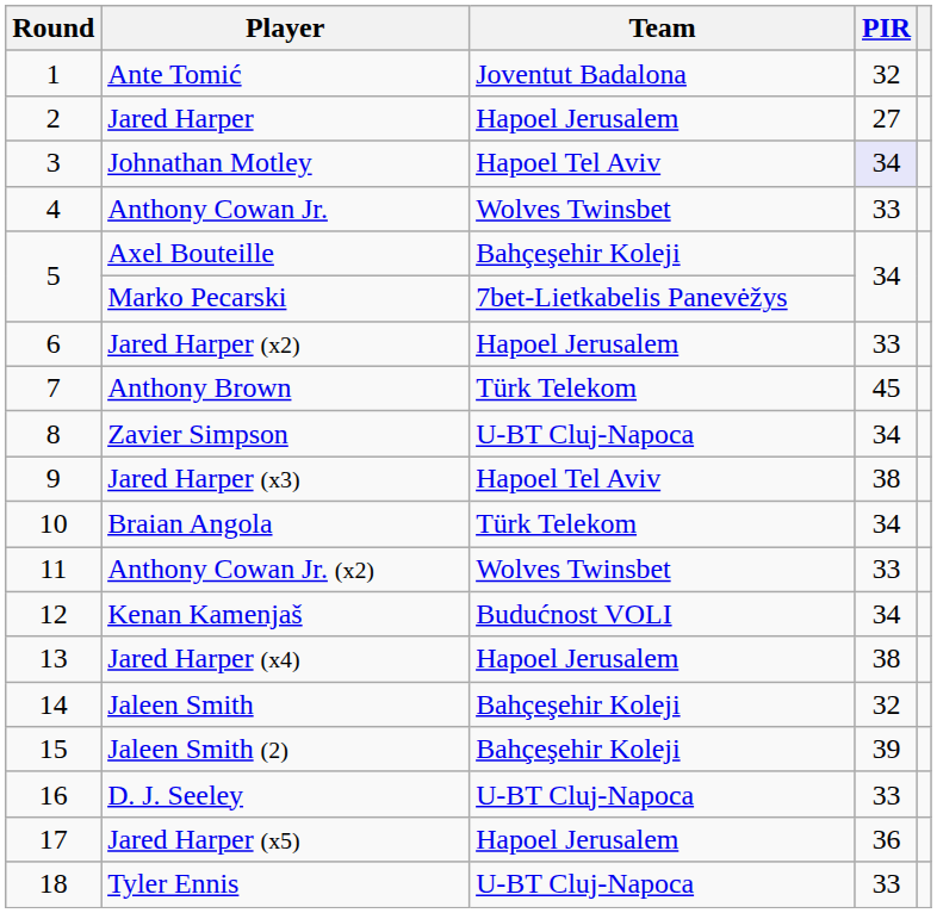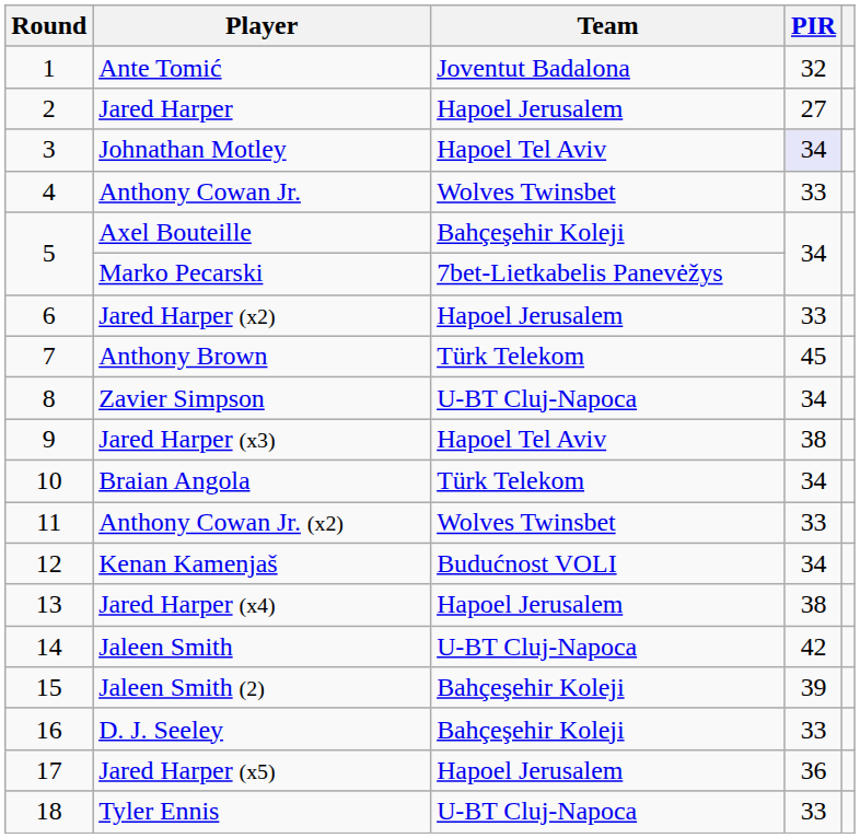 <table class="wikitable sortable" style="text-align: center;">
 <tr>
 <th>Round</th>
 <th style="width:200px;">Player</th>
 <th style="width:210px;">Team</th>
 <th><a href='#'>PIR</a></th>
 <th></th>
 </tr>
 <tr>
 <td>1</td>
 <td style="text-align:left;"> <a href='#'>Ante Tomić</a></td>
 <td style="text-align:left;"> <a href='#'>Joventut Badalona</a></td>
 <td>32</td>
 <td></td>
 </tr>
 <tr>
 <td>2</td>
 <td style="text-align:left;"> <a href='#'>Jared Harper</a></td>
 <td style="text-align:left;"> <a href='#'>Hapoel Jerusalem</a></td>
 <td>27</td>
 <td></td>
 </tr>
 <tr>
 <td>3</td>
 <td style="text-align:left;"> <a href='#'>Johnathan Motley</a></td>
 <td style="text-align:left;"> <a href='#'>Hapoel Tel Aviv</a></td>
 <td style="background: lavender;">34</td>
 <td></td>
 </tr>
 <tr>
 <td>4</td>
 <td style="text-align:left;"> <a href='#'>Anthony Cowan Jr.</a></td>
 <td style="text-align:left;"> <a href='#'>Wolves Twinsbet</a></td>
 <td>33</td>
 <td></td>
 </tr>
 <tr>
 <td rowspan=2>5</td>
 <td align=left> <a href='#'>Axel Bouteille</a></td>
 <td align=left> <a href='#'>Bahçeşehir Koleji</a></td>
 <td rowspan=2>34</td>
 <td rowspan=2></td>
 </tr>
 <tr>
 <td align=left> <a href='#'>Marko Pecarski</a></td>
 <td align=left> <a href='#'>7bet-Lietkabelis Panevėžys</a></td>
 </tr>
 <tr>
 <td>6</td>
 <td style="text-align:left;"> <a href='#'>Jared Harper</a> <small>(x2)</small></td>
 <td style="text-align:left;"> <a href='#'>Hapoel Jerusalem</a></td>
 <td>33</td>
 <td></td>
 </tr>
 <tr>
 <td>7</td>
 <td style="text-align:left;"> <a href='#'>Anthony Brown</a></td>
 <td style="text-align:left;"> <a href='#'>Türk Telekom</a></td>
 <td>45</td>
 <td></td>
 </tr>
 <tr>
 <td>8</td>
 <td style="text-align:left;"> <a href='#'>Zavier Simpson</a></td>
 <td style="text-align:left;"> <a href='#'>U-BT Cluj-Napoca</a></td>
 <td>34</td>
 <td></td>
 </tr>
 <tr>
 <td>9</td>
 <td style="text-align:left;"> <a href='#'>Jared Harper</a> <small>(x3)</small></td>
 <td style="text-align:left;"> <a href='#'>Hapoel Tel Aviv</a></td>
 <td>38</td>
 <td></td>
 </tr>
 <tr>
 <td>10</td>
 <td style="text-align:left;"> <a href='#'>Braian Angola</a></td>
 <td style="text-align:left;"> <a href='#'>Türk Telekom</a></td>
 <td>34</td>
 <td></td>
 </tr>
 <tr>
 <td>11</td>
 <td style="text-align:left;"> <a href='#'>Anthony Cowan Jr.</a> <small>(x2)</small></td>
 <td style="text-align:left;"> <a href='#'>Wolves Twinsbet</a></td>
 <td>33</td>
 <td></td>
 </tr>
 <tr>
 <td>12</td>
 <td style="text-align:left;"> <a href='#'>Kenan Kamenjaš</a></td>
 <td style="text-align:left;"> <a href='#'>Budućnost VOLI</a></td>
 <td>34</td>
 <td></td>
 </tr>
 <tr>
 <td>13</td>
 <td style="text-align:left;"> <a href='#'>Jared Harper</a> <small>(x4)</small></td>
 <td style="text-align:left;"> <a href='#'>Hapoel Jerusalem</a></td>
 <td>38</td>
 <td></td>
 </tr>
 <tr>
 <td>14</td>
 <td style="text-align:left;"> <a href='#'>Jaleen Smith</a></td>
-<td style="text-align:left;"> <a href='#'>Bahçeşehir Koleji</a></td>
-<td>32</td>
+<td style="text-align:left;"> <a href='#'>U-BT Cluj-Napoca</a></td>
+<td>42</td>
 <td></td>
 </tr>
 <tr>
 <td>15</td>
 <td style="text-align:left;"> <a href='#'>Jaleen Smith</a> <small>(2)</small></td>
 <td style="text-align:left;"> <a href='#'>Bahçeşehir Koleji</a></td>
 <td>39</td>
 <td></td>
 </tr>
 <tr>
 <td>16</td>
 <td style="text-align:left;"> <a href='#'>D. J. Seeley</a></td>
-<td style="text-align:left;"> <a href='#'>U-BT Cluj-Napoca</a></td>
+<td style="text-align:left;"> <a href='#'>Bahçeşehir Koleji</a></td>
 <td>33</td>
 <td></td>
 </tr>
 <tr>
 <td>17</td>
 <td style="text-align:left;"> <a href='#'>Jared Harper</a> <small>(x5)</small></td>
 <td style="text-align:left;"> <a href='#'>Hapoel Jerusalem</a></td>
 <td>36</td>
 <td></td>
 </tr>
 <tr>
 <td>18</td>
 <td style="text-align:left;"> <a href='#'>Tyler Ennis</a></td>
 <td style="text-align:left;"> <a href='#'>U-BT Cluj-Napoca</a></td>
 <td>33</td>
 <td></td>
 </tr>
 </table>
